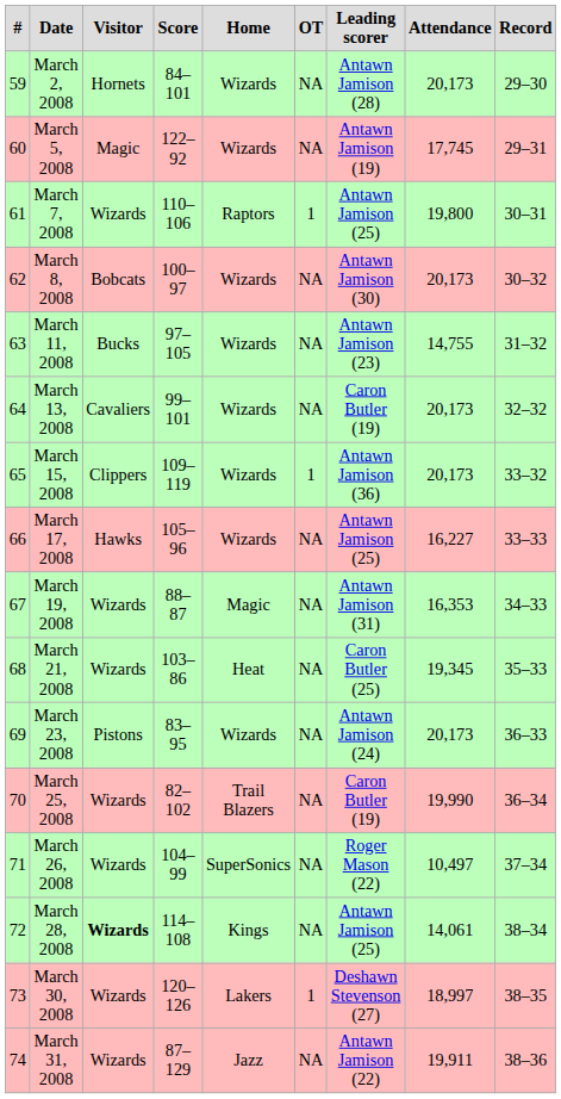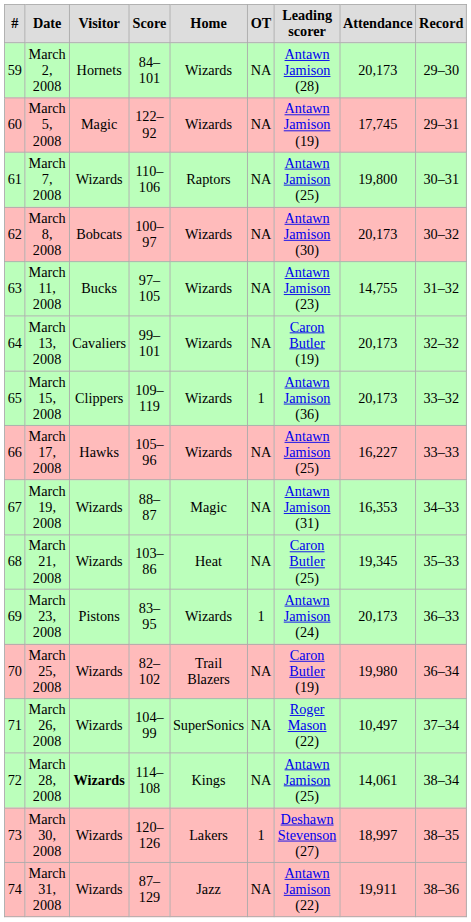 <table class="wikitable" width="80%">
 <tr align="center"  bgcolor="#dddddd">
 <td><strong>#</strong></td>
 <td><strong>Date</strong></td>
 <td><strong>Visitor</strong></td>
 <td><strong>Score</strong></td>
 <td><strong>Home</strong></td>
 <td><strong>OT</strong></td>
 <td><strong>Leading scorer</strong></td>
 <td><strong>Attendance</strong></td>
 <td><strong>Record</strong></td>
 </tr>
 <tr align="center" bgcolor="bbffbb">
 <td>59</td>
 <td>March 2, 2008</td>
 <td>Hornets</td>
 <td>84–101</td>
 <td>Wizards</td>
 <td>NA</td>
 <td><a href='#'>Antawn Jamison</a> (28)</td>
 <td>20,173</td>
 <td>29–30</td>
 </tr>
 <tr align="center" bgcolor="#ffbbbb">
 <td>60</td>
 <td>March 5, 2008</td>
 <td>Magic</td>
 <td>122–92</td>
 <td>Wizards</td>
 <td>NA</td>
 <td><a href='#'>Antawn Jamison</a> (19)</td>
 <td>17,745</td>
 <td>29–31</td>
 </tr>
 <tr align="center" bgcolor="bbffbb">
 <td>61</td>
 <td>March 7, 2008</td>
 <td>Wizards</td>
 <td>110–106</td>
 <td>Raptors</td>
-<td>1</td>
+<td>NA</td>
 <td><a href='#'>Antawn Jamison</a> (25)</td>
 <td>19,800</td>
 <td>30–31</td>
 </tr>
 <tr align="center" bgcolor="#ffbbbb">
 <td>62</td>
 <td>March 8, 2008</td>
 <td>Bobcats</td>
 <td>100–97</td>
 <td>Wizards</td>
 <td>NA</td>
 <td><a href='#'>Antawn Jamison</a> (30)</td>
 <td>20,173</td>
 <td>30–32</td>
 </tr>
 <tr align="center" bgcolor="bbffbb">
 <td>63</td>
 <td>March 11, 2008</td>
 <td>Bucks</td>
 <td>97–105</td>
 <td>Wizards</td>
 <td>NA</td>
 <td><a href='#'>Antawn Jamison</a> (23)</td>
 <td>14,755</td>
 <td>31–32</td>
 </tr>
 <tr align="center" bgcolor="bbffbb">
 <td>64</td>
 <td>March 13, 2008</td>
 <td>Cavaliers</td>
 <td>99–101</td>
 <td>Wizards</td>
 <td>NA</td>
 <td><a href='#'>Caron Butler</a> (19)</td>
 <td>20,173</td>
 <td>32–32</td>
 </tr>
 <tr align="center" bgcolor="bbffbb">
 <td>65</td>
 <td>March 15, 2008</td>
 <td>Clippers</td>
 <td>109–119</td>
 <td>Wizards</td>
 <td>1</td>
 <td><a href='#'>Antawn Jamison</a> (36)</td>
 <td>20,173</td>
 <td>33–32</td>
 </tr>
 <tr align="center" bgcolor="#ffbbbb">
 <td>66</td>
 <td>March 17, 2008</td>
 <td>Hawks</td>
 <td>105–96</td>
 <td>Wizards</td>
 <td>NA</td>
 <td><a href='#'>Antawn Jamison</a> (25)</td>
 <td>16,227</td>
 <td>33–33</td>
 </tr>
 <tr align="center" bgcolor="bbffbb">
 <td>67</td>
 <td>March 19, 2008</td>
 <td>Wizards</td>
 <td>88–87</td>
 <td>Magic</td>
 <td>NA</td>
 <td><a href='#'>Antawn Jamison</a> (31)</td>
 <td>16,353</td>
 <td>34–33</td>
 </tr>
 <tr align="center" bgcolor="bbffbb">
 <td>68</td>
 <td>March 21, 2008</td>
 <td>Wizards</td>
 <td>103–86</td>
 <td>Heat</td>
 <td>NA</td>
 <td><a href='#'>Caron Butler</a> (25)</td>
 <td>19,345</td>
 <td>35–33</td>
 </tr>
 <tr align="center" bgcolor="bbffbb">
 <td>69</td>
 <td>March 23, 2008</td>
 <td>Pistons</td>
 <td>83–95</td>
 <td>Wizards</td>
-<td>NA</td>
+<td>1</td>
 <td><a href='#'>Antawn Jamison</a> (24)</td>
 <td>20,173</td>
 <td>36–33</td>
 </tr>
 <tr align="center" bgcolor="#ffbbbb">
 <td>70</td>
 <td>March 25, 2008</td>
 <td>Wizards</td>
 <td>82–102</td>
 <td>Trail Blazers</td>
 <td>NA</td>
 <td><a href='#'>Caron Butler</a> (19)</td>
-<td>19,990</td>
+<td>19,980</td>
 <td>36–34</td>
 </tr>
 <tr align="center" bgcolor="bbffbb">
 <td>71</td>
 <td>March 26, 2008</td>
 <td>Wizards</td>
 <td>104–99</td>
 <td>SuperSonics</td>
 <td>NA</td>
 <td><a href='#'>Roger Mason</a> (22)</td>
 <td>10,497</td>
 <td>37–34</td>
 </tr>
 <tr align="center" bgcolor="bbffbb">
 <td>72</td>
 <td>March 28, 2008</td>
 <td><strong>Wizards</strong></td>
 <td>114–108</td>
 <td>Kings</td>
 <td>NA</td>
 <td><a href='#'>Antawn Jamison</a> (25)</td>
 <td>14,061</td>
 <td>38–34</td>
 </tr>
 <tr align="center" bgcolor="#ffbbbb">
 <td>73</td>
 <td>March 30, 2008</td>
 <td>Wizards</td>
 <td>120–126</td>
 <td>Lakers</td>
 <td>1</td>
 <td><a href='#'>Deshawn Stevenson</a> (27)</td>
 <td>18,997</td>
 <td>38–35</td>
 </tr>
 <tr align="center" bgcolor="#ffbbbb">
 <td>74</td>
 <td>March 31, 2008</td>
 <td>Wizards</td>
 <td>87–129</td>
 <td>Jazz</td>
 <td>NA</td>
 <td><a href='#'>Antawn Jamison</a> (22)</td>
 <td>19,911</td>
 <td>38–36</td>
 </tr>
 </table>
